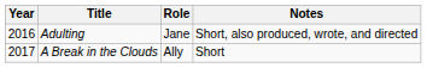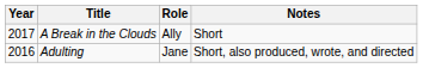 <table class="wikitable">
 <tr>
 <th>Year</th>
 <th>Title</th>
 <th>Role</th>
 <th>Notes</th>
 </tr>
 <tr>
+<td>2017</td>
+<td><em>A Break in the Clouds</em></td>
+<td>Ally</td>
+<td>Short</td>
+</tr>
+<tr>
 <td>2016</td>
 <td><em>Adulting</em></td>
 <td>Jane</td>
 <td>Short, also produced, wrote, and directed</td>
 </tr>
-<tr>
-<td>2017</td>
-<td><em>A Break in the Clouds</em></td>
-<td>Ally</td>
-<td>Short</td>
-</tr>
 </table>
